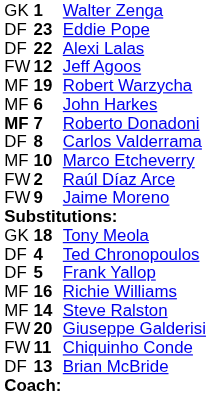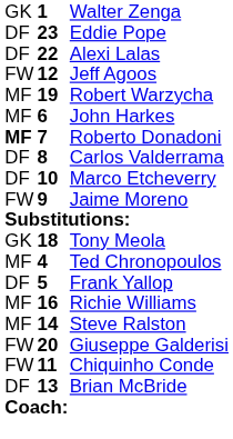 <table style="font-size:90%; margin:0.2em auto;" cellspacing="0" cellpadding="0">
 <tr>
 <th width="25"></th>
 <th width="25"></th>
 </tr>
 <tr>
 <td>GK</td>
 <td><strong>1 </strong></td>
 <td> <a href='#'>Walter Zenga</a></td>
 <td></td>
 <td></td>
 </tr>
 <tr>
 <td>DF</td>
 <td><strong>23</strong></td>
 <td> <a href='#'>Eddie Pope</a></td>
 <td></td>
 <td></td>
 </tr>
 <tr>
 <td>DF</td>
 <td><strong>22</strong></td>
 <td> <a href='#'>Alexi Lalas</a></td>
 <td></td>
 <td></td>
 </tr>
 <tr>
 <td>FW</td>
 <td><strong>12</strong></td>
 <td> <a href='#'>Jeff Agoos</a></td>
 </tr>
 <tr>
 <td>MF</td>
 <td><strong>19</strong></td>
 <td> <a href='#'>Robert Warzycha</a></td>
 <td></td>
 <td></td>
 <td></td>
 </tr>
 <tr>
 <td>MF</td>
 <td><strong>6</strong></td>
 <td> <a href='#'>John Harkes</a></td>
 <td></td>
 <td></td>
 </tr>
 <tr>
 <td><strong>MF</strong></td>
 <td><strong>7</strong></td>
 <td> <a href='#'>Roberto Donadoni</a></td>
 <td></td>
 <td></td>
 </tr>
 <tr>
 <td>DF</td>
 <td><strong>8</strong></td>
 <td> <a href='#'>Carlos Valderrama</a></td>
 </tr>
 <tr>
-<td>MF</td>
+<td>DF</td>
 <td><strong>10</strong></td>
 <td> <a href='#'>Marco Etcheverry</a></td>
-<td></td>
-<td></td>
-</tr>
-<tr>
-<td>FW</td>
-<td><strong>2</strong></td>
-<td> <a href='#'>Raúl Díaz Arce</a></td>
-<td></td>
 <td></td>
 <td></td>
 </tr>
 <tr>
 <td>FW</td>
 <td><strong>9</strong></td>
 <td> <a href='#'>Jaime Moreno</a></td>
 <td></td>
 <td></td>
 </tr>
 <tr>
 <td colspan=3><strong>Substitutions:</strong></td>
 </tr>
 <tr>
 <td>GK</td>
 <td><strong>18</strong></td>
 <td> <a href='#'>Tony Meola</a></td>
 <td></td>
 <td></td>
 </tr>
 <tr>
-<td>DF</td>
+<td>MF</td>
 <td><strong>4</strong></td>
 <td> <a href='#'>Ted Chronopoulos</a></td>
 <td></td>
 <td></td>
 </tr>
 <tr>
 <td>DF</td>
 <td><strong>5</strong></td>
 <td> <a href='#'>Frank Yallop</a></td>
 <td></td>
 <td></td>
 </tr>
 <tr>
 <td>MF</td>
 <td><strong>16</strong></td>
 <td> <a href='#'>Richie Williams</a></td>
 <td></td>
 <td></td>
 </tr>
 <tr>
 <td>MF</td>
 <td><strong>14</strong></td>
 <td> <a href='#'>Steve Ralston</a></td>
 <td></td>
 <td></td>
 </tr>
 <tr>
 <td>FW</td>
 <td><strong>20</strong></td>
 <td> <a href='#'>Giuseppe Galderisi</a></td>
 <td></td>
 <td></td>
 </tr>
 <tr>
 <td>FW</td>
 <td><strong>11</strong></td>
 <td> <a href='#'>Chiquinho Conde</a></td>
 <td></td>
 <td></td>
 </tr>
 <tr>
 <td>DF</td>
 <td><strong>13</strong></td>
 <td> <a href='#'>Brian McBride</a></td>
 <td></td>
 <td></td>
 </tr>
 <tr>
 <td colspan=3><strong>Coach:</strong></td>
 </tr>
 <tr>
 <td colspan=3></td>
 </tr>
 </table>
